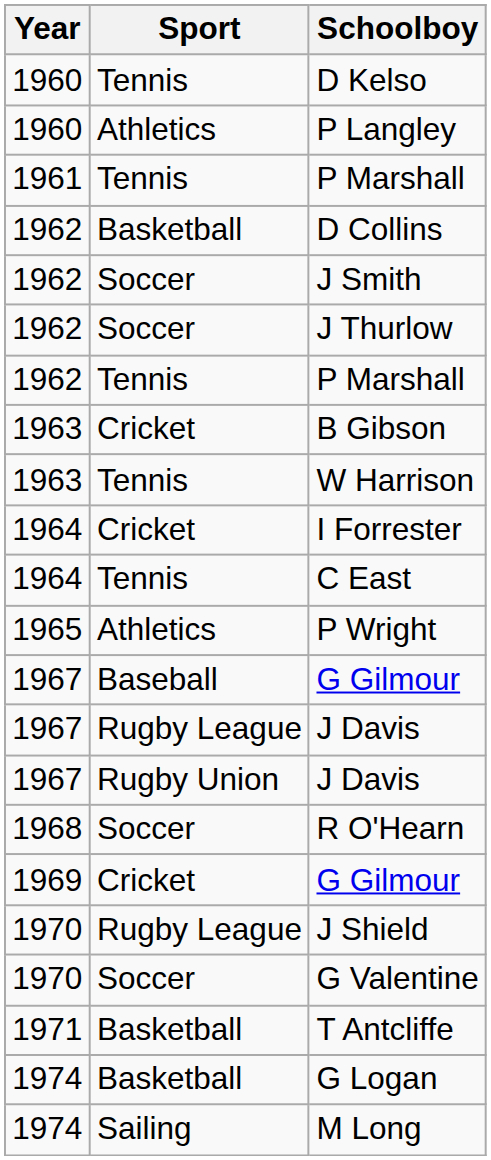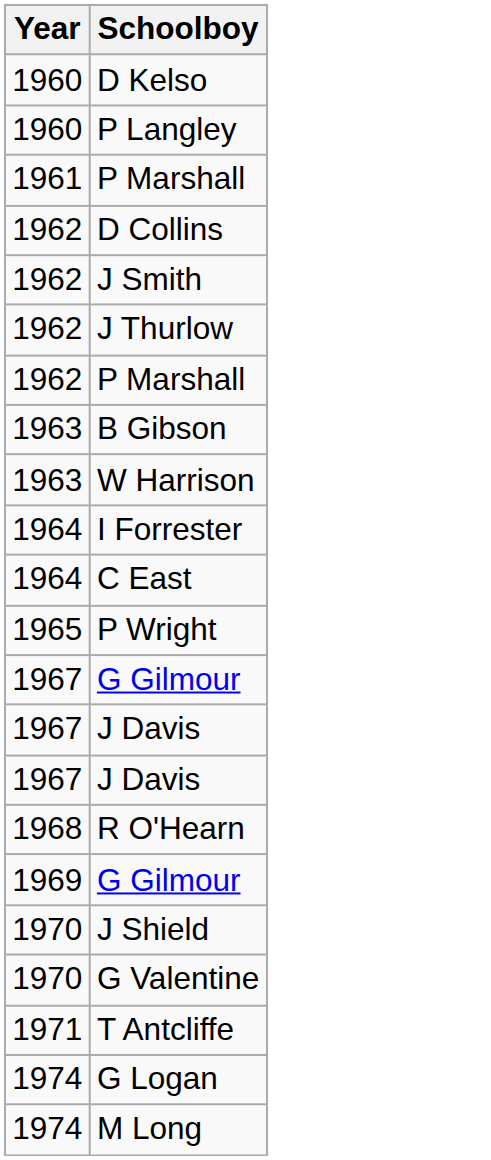 <table class="wikitable sortable plainrowheaders">
 <tr>
 <th scope="col">Year</th>
-<th scope="col">Sport</th>
 <th scope="col">Schoolboy</th>
 </tr>
 <tr>
 <td scope="row">1960</td>
-<td>Tennis</td>
 <td>D Kelso</td>
 </tr>
 <tr>
 <td scope="row">1960</td>
-<td>Athletics</td>
 <td>P Langley</td>
 </tr>
 <tr>
 <td scope="row">1961</td>
-<td>Tennis</td>
 <td>P Marshall</td>
 </tr>
 <tr>
 <td scope="row">1962</td>
-<td>Basketball</td>
 <td>D Collins</td>
 </tr>
 <tr>
 <td scope="row">1962</td>
-<td>Soccer</td>
 <td>J Smith</td>
 </tr>
 <tr>
 <td scope="row">1962</td>
-<td>Soccer</td>
 <td>J Thurlow</td>
 </tr>
 <tr>
 <td scope="row">1962</td>
-<td>Tennis</td>
 <td>P Marshall</td>
 </tr>
 <tr>
 <td scope="row">1963</td>
-<td>Cricket</td>
 <td>B Gibson</td>
 </tr>
 <tr>
 <td scope="row">1963</td>
-<td>Tennis</td>
 <td>W Harrison</td>
 </tr>
 <tr>
 <td scope="row">1964</td>
-<td>Cricket</td>
 <td>I Forrester</td>
 </tr>
 <tr>
 <td scope="row">1964</td>
-<td>Tennis</td>
 <td>C East</td>
 </tr>
 <tr>
 <td scope="row">1965</td>
-<td>Athletics</td>
 <td>P Wright</td>
 </tr>
 <tr>
 <td scope="row">1967</td>
-<td>Baseball</td>
 <td><a href='#'>G Gilmour</a></td>
 </tr>
 <tr>
 <td scope="row">1967</td>
-<td>Rugby League</td>
 <td>J Davis</td>
 </tr>
 <tr>
 <td scope="row">1967</td>
-<td>Rugby Union</td>
 <td>J Davis</td>
 </tr>
 <tr>
 <td scope="row">1968</td>
-<td>Soccer</td>
 <td>R O'Hearn</td>
 </tr>
 <tr>
 <td scope="row">1969</td>
-<td>Cricket</td>
 <td><a href='#'>G Gilmour</a></td>
 </tr>
 <tr>
 <td scope="row">1970</td>
-<td>Rugby League</td>
 <td>J Shield</td>
 </tr>
 <tr>
 <td scope="row">1970</td>
-<td>Soccer</td>
 <td>G Valentine</td>
 </tr>
 <tr>
 <td scope="row">1971</td>
-<td>Basketball</td>
 <td>T Antcliffe</td>
 </tr>
 <tr>
 <td scope="row">1974</td>
-<td>Basketball</td>
 <td>G Logan</td>
 </tr>
 <tr>
 <td scope="row">1974</td>
-<td>Sailing</td>
 <td>M Long</td>
 </tr>
 </table>
